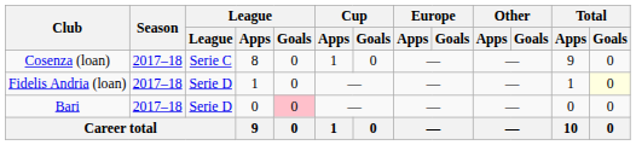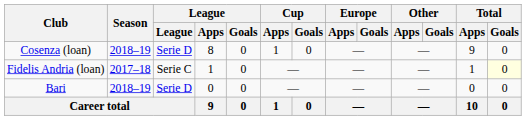 <table class="wikitable" style="text-align: center;">
 <tr>
 <th rowspan="2">Club</th>
 <th rowspan="2">Season</th>
 <th colspan="3">League</th>
 <th colspan="2">Cup</th>
 <th colspan="2">Europe</th>
 <th colspan="2">Other</th>
 <th colspan="2">Total</th>
 </tr>
 <tr>
 <th>League</th>
 <th>Apps</th>
 <th>Goals</th>
 <th>Apps</th>
 <th>Goals</th>
 <th>Apps</th>
 <th>Goals</th>
 <th>Apps</th>
 <th>Goals</th>
 <th>Apps</th>
 <th>Goals</th>
 </tr>
 <tr>
 <td><a href='#'>Cosenza</a> (loan)</td>
-<td><a href='#'>2017–18</a></td>
-<td><a href='#'>Serie C</a></td>
+<td><a href='#'>2018–19</a></td>
+<td><a href='#'>Serie D</a></td>
 <td>8</td>
 <td>0</td>
 <td>1</td>
 <td>0</td>
 <td colspan="2">—</td>
 <td colspan="2">—</td>
 <td>9</td>
 <td>0</td>
 </tr>
 <tr>
 <td><a href='#'>Fidelis Andria</a> (loan)</td>
 <td><a href='#'>2017–18</a></td>
-<td><a href='#'>Serie D</a></td>
+<td>Serie C</td>
 <td>1</td>
 <td>0</td>
 <td colspan="2">—</td>
 <td colspan="2">—</td>
 <td colspan="2">—</td>
 <td>1</td>
 <td style="background: lightyellow;">0</td>
 </tr>
 <tr>
 <td><a href='#'>Bari</a></td>
-<td><a href='#'>2017–18</a></td>
+<td><a href='#'>2018–19</a></td>
 <td><a href='#'>Serie D</a></td>
 <td>0</td>
-<td style="background: pink;">0</td>
+<td>0</td>
 <td colspan="2">—</td>
 <td colspan="2">—</td>
 <td colspan="2">—</td>
 <td>0</td>
 <td>0</td>
 </tr>
 <tr>
 <th colspan="3">Career total</th>
 <th>9</th>
 <th>0</th>
 <th>1</th>
 <th>0</th>
 <th colspan="2">—</th>
 <th colspan="2">—</th>
 <th>10</th>
 <th>0</th>
 </tr>
 </table>
